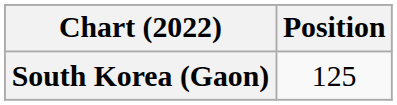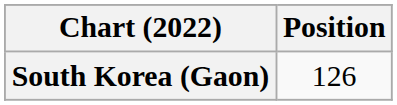 <table class="wikitable plainrowheaders" style="text-align:center">
 <tr>
 <th scope="col">Chart (2022)</th>
 <th scope="col">Position</th>
 </tr>
 <tr>
 <th scope="row">South Korea (Gaon)</th>
-<td>125</td>
+<td>126</td>
 </tr>
 </table>
